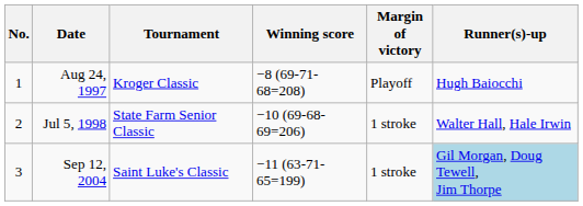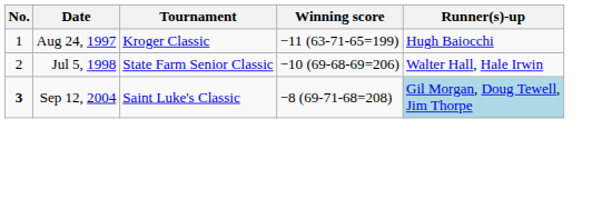 <table class="wikitable" style="font-size:95%;">
 <tr>
 <th>No.</th>
 <th>Date</th>
 <th>Tournament</th>
 <th>Winning score</th>
-<th>Margin of<br>victory</th>
 <th>Runner(s)-up</th>
 </tr>
 <tr>
 <td align=center>1</td>
 <td align=right>Aug 24, <a href='#'>1997</a></td>
 <td><a href='#'>Kroger Classic</a></td>
-<td>−8 (69-71-68=208)</td>
-<td>Playoff</td>
+<td>−11 (63-71-65=199)</td>
 <td> <a href='#'>Hugh Baiocchi</a></td>
 </tr>
 <tr>
 <td align=center>2</td>
 <td align=right>Jul 5, <a href='#'>1998</a></td>
 <td><a href='#'>State Farm Senior Classic</a></td>
 <td>−10 (69-68-69=206)</td>
-<td>1 stroke</td>
 <td> <a href='#'>Walter Hall</a>,  <a href='#'>Hale Irwin</a></td>
 </tr>
 <tr>
-<td align=center>3</td>
+<td align=center><strong>3</strong></td>
 <td align=right>Sep 12, <a href='#'>2004</a></td>
 <td><a href='#'>Saint Luke's Classic</a></td>
-<td>−11 (63-71-65=199)</td>
-<td>1 stroke</td>
+<td>−8 (69-71-68=208)</td>
 <td style="background: lightblue;"> <a href='#'>Gil Morgan</a>,  <a href='#'>Doug Tewell</a>,<br> <a href='#'>Jim Thorpe</a></td>
 </tr>
 </table>
